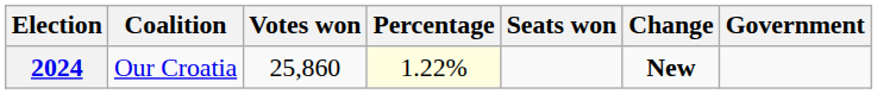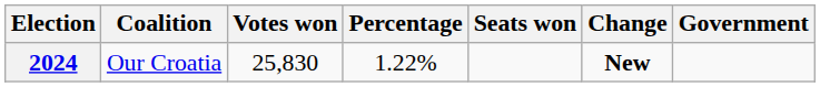 <table class="wikitable" style="text-align:center">
 <tr>
 <th>Election</th>
 <th>Coalition</th>
 <th>Votes won</th>
 <th>Percentage</th>
 <th>Seats won</th>
 <th>Change</th>
 <th>Government</th>
 </tr>
 <tr>
 <th><a href='#'>2024</a></th>
 <td><a href='#'>Our Croatia</a><br></td>
-<td>25,860</td>
-<td style="background: lightyellow;">1.22%</td>
+<td>25,830</td>
+<td>1.22%</td>
 <td></td>
 <td><strong>New</strong></td>
 <td></td>
 </tr>
 </table>
